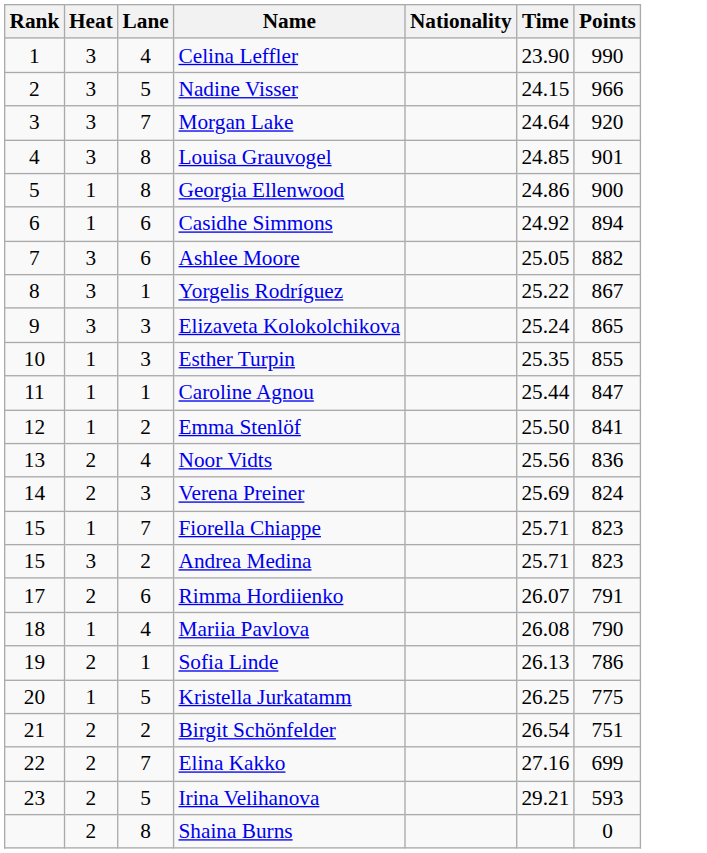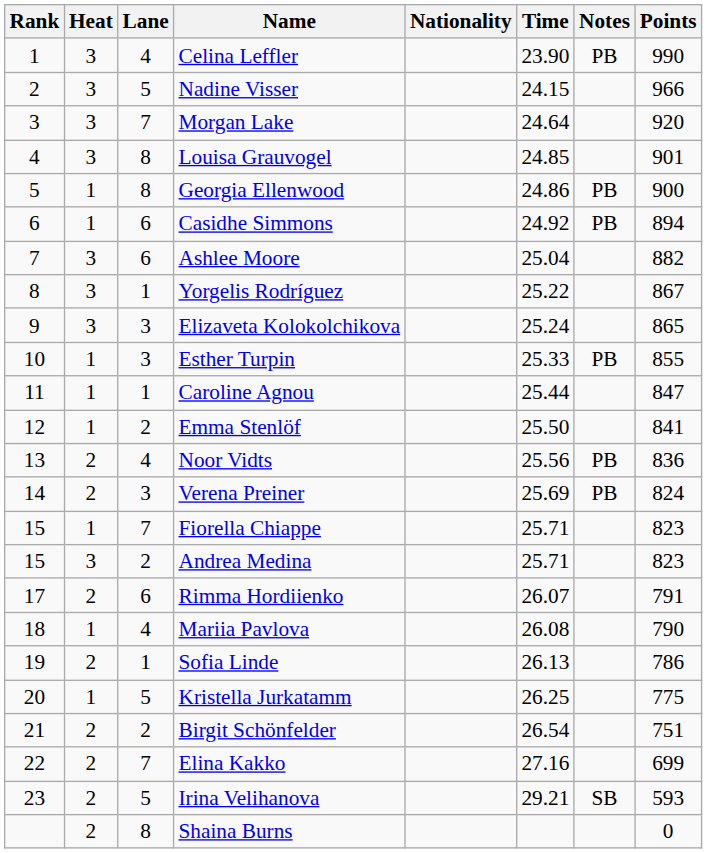 <table class="wikitable sortable" style="text-align:center">
 <tr>
 <th>Rank</th>
 <th>Heat</th>
 <th>Lane</th>
 <th>Name</th>
 <th>Nationality</th>
 <th>Time</th>
+<th>Notes</th>
 <th>Points</th>
 </tr>
 <tr>
 <td>1</td>
 <td>3</td>
 <td>4</td>
 <td align=left><a href='#'>Celina Leffler</a></td>
 <td align=left></td>
 <td>23.90</td>
+<td>PB</td>
 <td>990</td>
 </tr>
 <tr>
 <td>2</td>
 <td>3</td>
 <td>5</td>
 <td align=left><a href='#'>Nadine Visser</a></td>
 <td align=left></td>
 <td>24.15</td>
+<td></td>
 <td>966</td>
 </tr>
 <tr>
 <td>3</td>
 <td>3</td>
 <td>7</td>
 <td align=left><a href='#'>Morgan Lake</a></td>
 <td align=left></td>
 <td>24.64</td>
+<td></td>
 <td>920</td>
 </tr>
 <tr>
 <td>4</td>
 <td>3</td>
 <td>8</td>
 <td align=left><a href='#'>Louisa Grauvogel</a></td>
 <td align=left></td>
 <td>24.85</td>
+<td></td>
 <td>901</td>
 </tr>
 <tr>
 <td>5</td>
 <td>1</td>
 <td>8</td>
 <td align=left><a href='#'>Georgia Ellenwood</a></td>
 <td align=left></td>
 <td>24.86</td>
+<td>PB</td>
 <td>900</td>
 </tr>
 <tr>
 <td>6</td>
 <td>1</td>
 <td>6</td>
 <td align=left><a href='#'>Casidhe Simmons</a></td>
 <td align=left></td>
 <td>24.92</td>
+<td>PB</td>
 <td>894</td>
 </tr>
 <tr>
 <td>7</td>
 <td>3</td>
 <td>6</td>
 <td align=left><a href='#'>Ashlee Moore</a></td>
 <td align=left></td>
-<td>25.05</td>
+<td>25.04</td>
+<td></td>
 <td>882</td>
 </tr>
 <tr>
 <td>8</td>
 <td>3</td>
 <td>1</td>
 <td align=left><a href='#'>Yorgelis Rodríguez</a></td>
 <td align=left></td>
 <td>25.22</td>
+<td></td>
 <td>867</td>
 </tr>
 <tr>
 <td>9</td>
 <td>3</td>
 <td>3</td>
 <td align=left><a href='#'>Elizaveta Kolokolchikova</a></td>
 <td align=left></td>
 <td>25.24</td>
+<td></td>
 <td>865</td>
 </tr>
 <tr>
 <td>10</td>
 <td>1</td>
 <td>3</td>
 <td align=left><a href='#'>Esther Turpin</a></td>
 <td align=left></td>
-<td>25.35</td>
+<td>25.33</td>
+<td>PB</td>
 <td>855</td>
 </tr>
 <tr>
 <td>11</td>
 <td>1</td>
 <td>1</td>
 <td align=left><a href='#'>Caroline Agnou</a></td>
 <td align=left></td>
 <td>25.44</td>
+<td></td>
 <td>847</td>
 </tr>
 <tr>
 <td>12</td>
 <td>1</td>
 <td>2</td>
 <td align=left><a href='#'>Emma Stenlöf</a></td>
 <td align=left></td>
 <td>25.50</td>
+<td></td>
 <td>841</td>
 </tr>
 <tr>
 <td>13</td>
 <td>2</td>
 <td>4</td>
 <td align=left><a href='#'>Noor Vidts</a></td>
 <td align=left></td>
 <td>25.56</td>
+<td>PB</td>
 <td>836</td>
 </tr>
 <tr>
 <td>14</td>
 <td>2</td>
 <td>3</td>
 <td align=left><a href='#'>Verena Preiner</a></td>
 <td align=left></td>
 <td>25.69</td>
+<td>PB</td>
 <td>824</td>
 </tr>
 <tr>
 <td>15</td>
 <td>1</td>
 <td>7</td>
 <td align=left><a href='#'>Fiorella Chiappe</a></td>
 <td align=left></td>
 <td>25.71</td>
+<td></td>
 <td>823</td>
 </tr>
 <tr>
 <td>15</td>
 <td>3</td>
 <td>2</td>
 <td align=left><a href='#'>Andrea Medina</a></td>
 <td align=left></td>
 <td>25.71</td>
+<td></td>
 <td>823</td>
 </tr>
 <tr>
 <td>17</td>
 <td>2</td>
 <td>6</td>
 <td align=left><a href='#'>Rimma Hordiienko</a></td>
 <td align=left></td>
 <td>26.07</td>
+<td></td>
 <td>791</td>
 </tr>
 <tr>
 <td>18</td>
 <td>1</td>
 <td>4</td>
 <td align=left><a href='#'>Mariia Pavlova</a></td>
 <td align=left></td>
 <td>26.08</td>
+<td></td>
 <td>790</td>
 </tr>
 <tr>
 <td>19</td>
 <td>2</td>
 <td>1</td>
 <td align=left><a href='#'>Sofia Linde</a></td>
 <td align=left></td>
 <td>26.13</td>
+<td></td>
 <td>786</td>
 </tr>
 <tr>
 <td>20</td>
 <td>1</td>
 <td>5</td>
 <td align=left><a href='#'>Kristella Jurkatamm</a></td>
 <td align=left></td>
 <td>26.25</td>
+<td></td>
 <td>775</td>
 </tr>
 <tr>
 <td>21</td>
 <td>2</td>
 <td>2</td>
 <td align=left><a href='#'>Birgit Schönfelder</a></td>
 <td align=left></td>
 <td>26.54</td>
+<td></td>
 <td>751</td>
 </tr>
 <tr>
 <td>22</td>
 <td>2</td>
 <td>7</td>
 <td align=left><a href='#'>Elina Kakko</a></td>
 <td align=left></td>
 <td>27.16</td>
+<td></td>
 <td>699</td>
 </tr>
 <tr>
 <td>23</td>
 <td>2</td>
 <td>5</td>
 <td align=left><a href='#'>Irina Velihanova</a></td>
 <td align=left></td>
 <td>29.21</td>
+<td>SB</td>
 <td>593</td>
 </tr>
 <tr>
 <td></td>
 <td>2</td>
 <td>8</td>
 <td align="left"><a href='#'>Shaina Burns</a></td>
 <td align=left></td>
 <td></td>
+<td></td>
 <td>0</td>
 </tr>
 </table>
